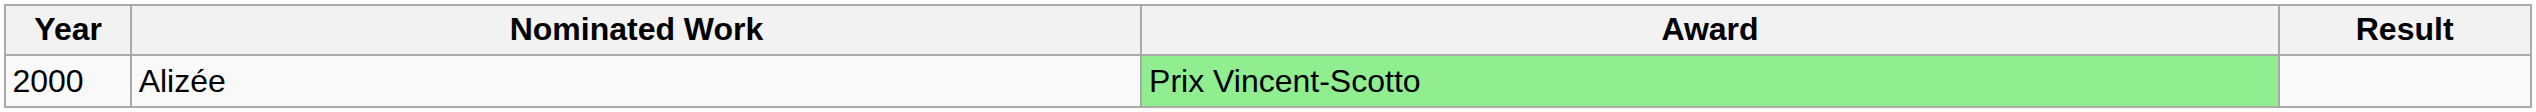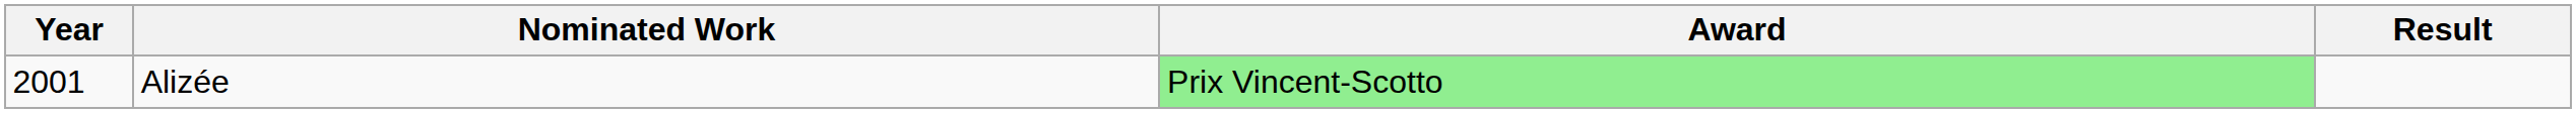 <table class="wikitable" width=100%>
 <tr>
 <th width=5%>Year</th>
 <th width=40%>Nominated Work</th>
 <th width=45%>Award</th>
 <th width=10%>Result</th>
 </tr>
 <tr>
-<td>2000</td>
+<td>2001</td>
 <td>Alizée</td>
 <td style="background: lightgreen;">Prix Vincent-Scotto</td>
 <td></td>
 </tr>
 </table>
